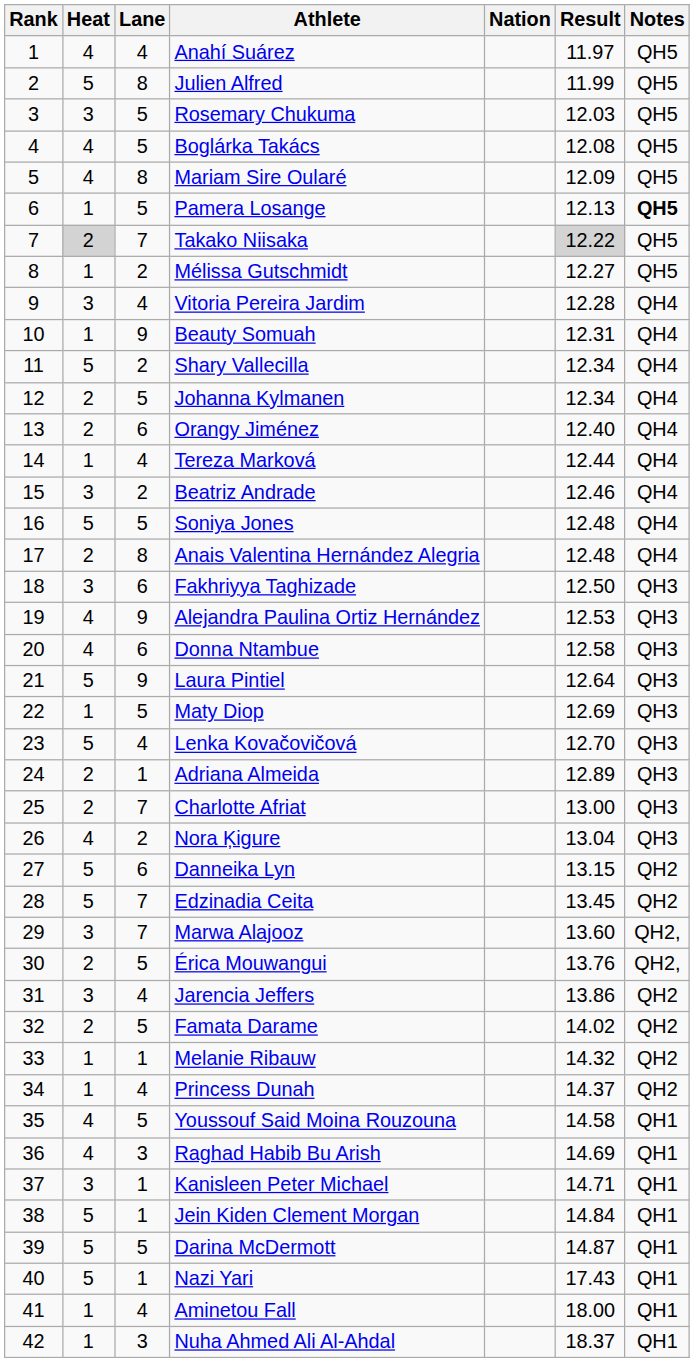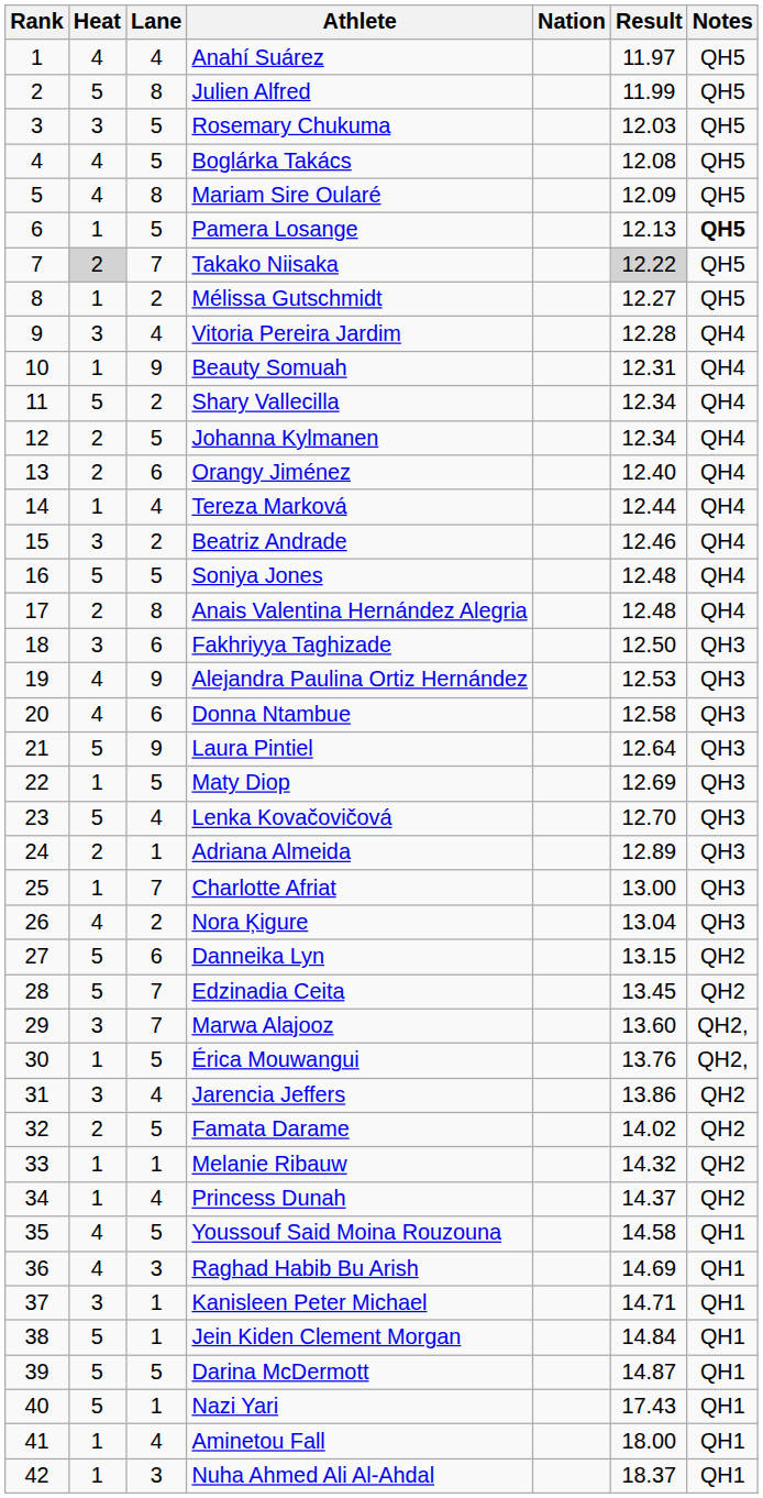 <table class="wikitable sortable" style="text-align:center">
 <tr>
 <th>Rank</th>
 <th>Heat</th>
 <th>Lane</th>
 <th>Athlete</th>
 <th>Nation</th>
 <th>Result</th>
 <th>Notes</th>
 </tr>
 <tr>
 <td>1</td>
 <td>4</td>
 <td>4</td>
 <td align=left><a href='#'>Anahí Suárez</a></td>
 <td align=left></td>
 <td>11.97</td>
 <td>QH5</td>
 </tr>
 <tr>
 <td>2</td>
 <td>5</td>
 <td>8</td>
 <td align=left><a href='#'>Julien Alfred</a></td>
 <td align=left></td>
 <td>11.99</td>
 <td>QH5</td>
 </tr>
 <tr>
 <td>3</td>
 <td>3</td>
 <td>5</td>
 <td align=left><a href='#'>Rosemary Chukuma</a></td>
 <td align=left></td>
 <td>12.03</td>
 <td>QH5</td>
 </tr>
 <tr>
 <td>4</td>
 <td>4</td>
 <td>5</td>
 <td align=left><a href='#'>Boglárka Takács</a></td>
 <td align=left></td>
 <td>12.08</td>
 <td>QH5</td>
 </tr>
 <tr>
 <td>5</td>
 <td>4</td>
 <td>8</td>
 <td align=left><a href='#'>Mariam Sire Oularé</a></td>
 <td align=left></td>
 <td>12.09</td>
 <td>QH5</td>
 </tr>
 <tr>
 <td>6</td>
 <td>1</td>
 <td>5</td>
 <td align=left><a href='#'>Pamera Losange</a></td>
 <td align=left></td>
 <td>12.13</td>
 <td><strong>QH5</strong></td>
 </tr>
 <tr>
 <td>7</td>
 <td style="background: lightgrey;">2</td>
 <td>7</td>
 <td align=left><a href='#'>Takako Niisaka</a></td>
 <td align=left></td>
 <td style="background: lightgrey;">12.22</td>
 <td>QH5</td>
 </tr>
 <tr>
 <td>8</td>
 <td>1</td>
 <td>2</td>
 <td align=left><a href='#'>Mélissa Gutschmidt</a></td>
 <td align=left></td>
 <td>12.27</td>
 <td>QH5</td>
 </tr>
 <tr>
 <td>9</td>
 <td>3</td>
 <td>4</td>
 <td align=left><a href='#'>Vitoria Pereira Jardim</a></td>
 <td align=left></td>
 <td>12.28</td>
 <td>QH4</td>
 </tr>
 <tr>
 <td>10</td>
 <td>1</td>
 <td>9</td>
 <td align=left><a href='#'>Beauty Somuah</a></td>
 <td align=left></td>
 <td>12.31</td>
 <td>QH4</td>
 </tr>
 <tr>
 <td>11</td>
 <td>5</td>
 <td>2</td>
 <td align=left><a href='#'>Shary Vallecilla</a></td>
 <td align=left></td>
 <td>12.34</td>
 <td>QH4</td>
 </tr>
 <tr>
 <td>12</td>
 <td>2</td>
 <td>5</td>
 <td align=left><a href='#'>Johanna Kylmanen</a></td>
 <td align=left></td>
 <td>12.34</td>
 <td>QH4</td>
 </tr>
 <tr>
 <td>13</td>
 <td>2</td>
 <td>6</td>
 <td align=left><a href='#'>Orangy Jiménez</a></td>
 <td align=left></td>
 <td>12.40</td>
 <td>QH4</td>
 </tr>
 <tr>
 <td>14</td>
 <td>1</td>
 <td>4</td>
 <td align=left><a href='#'>Tereza Marková</a></td>
 <td align=left></td>
 <td>12.44</td>
 <td>QH4</td>
 </tr>
 <tr>
 <td>15</td>
 <td>3</td>
 <td>2</td>
 <td align=left><a href='#'>Beatriz Andrade</a></td>
 <td align=left></td>
 <td>12.46</td>
 <td>QH4</td>
 </tr>
 <tr>
 <td>16</td>
 <td>5</td>
 <td>5</td>
 <td align=left><a href='#'>Soniya Jones</a></td>
 <td align=left></td>
 <td>12.48</td>
 <td>QH4</td>
 </tr>
 <tr>
 <td>17</td>
 <td>2</td>
 <td>8</td>
 <td align=left><a href='#'>Anais Valentina Hernández Alegria</a></td>
 <td align=left></td>
 <td>12.48</td>
 <td>QH4</td>
 </tr>
 <tr>
 <td>18</td>
 <td>3</td>
 <td>6</td>
 <td align=left><a href='#'>Fakhriyya Taghizade</a></td>
 <td align=left></td>
 <td>12.50</td>
 <td>QH3</td>
 </tr>
 <tr>
 <td>19</td>
 <td>4</td>
 <td>9</td>
 <td align=left><a href='#'>Alejandra Paulina Ortiz Hernández</a></td>
 <td align=left></td>
 <td>12.53</td>
 <td>QH3</td>
 </tr>
 <tr>
 <td>20</td>
 <td>4</td>
 <td>6</td>
 <td align=left><a href='#'>Donna Ntambue</a></td>
 <td align=left></td>
 <td>12.58</td>
 <td>QH3</td>
 </tr>
 <tr>
 <td>21</td>
 <td>5</td>
 <td>9</td>
 <td align=left><a href='#'>Laura Pintiel</a></td>
 <td align=left></td>
 <td>12.64</td>
 <td>QH3</td>
 </tr>
 <tr>
 <td>22</td>
 <td>1</td>
 <td>5</td>
 <td align=left><a href='#'>Maty Diop</a></td>
 <td align=left></td>
 <td>12.69</td>
 <td>QH3</td>
 </tr>
 <tr>
 <td>23</td>
 <td>5</td>
 <td>4</td>
 <td align=left><a href='#'>Lenka Kovačovičová</a></td>
 <td align=left></td>
 <td>12.70</td>
 <td>QH3</td>
 </tr>
 <tr>
 <td>24</td>
 <td>2</td>
 <td>1</td>
 <td align=left><a href='#'>Adriana Almeida</a></td>
 <td align=left></td>
 <td>12.89</td>
 <td>QH3</td>
 </tr>
 <tr>
 <td>25</td>
-<td>2</td>
+<td>1</td>
 <td>7</td>
 <td align=left><a href='#'>Charlotte Afriat</a></td>
 <td align=left></td>
 <td>13.00</td>
 <td>QH3</td>
 </tr>
 <tr>
 <td>26</td>
 <td>4</td>
 <td>2</td>
 <td align=left><a href='#'>Nora Ķigure</a></td>
 <td align=left></td>
 <td>13.04</td>
 <td>QH3</td>
 </tr>
 <tr>
 <td>27</td>
 <td>5</td>
 <td>6</td>
 <td align=left><a href='#'>Danneika Lyn</a></td>
 <td align=left></td>
 <td>13.15</td>
 <td>QH2</td>
 </tr>
 <tr>
 <td>28</td>
 <td>5</td>
 <td>7</td>
 <td align=left><a href='#'>Edzinadia Ceita</a></td>
 <td align=left></td>
 <td>13.45</td>
 <td>QH2</td>
 </tr>
 <tr>
 <td>29</td>
 <td>3</td>
 <td>7</td>
 <td align=left><a href='#'>Marwa Alajooz</a></td>
 <td align=left></td>
 <td>13.60</td>
 <td>QH2, </td>
 </tr>
 <tr>
 <td>30</td>
-<td>2</td>
+<td>1</td>
 <td>5</td>
 <td align=left><a href='#'>Érica Mouwangui</a></td>
 <td align=left></td>
 <td>13.76</td>
 <td>QH2, </td>
 </tr>
 <tr>
 <td>31</td>
 <td>3</td>
 <td>4</td>
 <td align=left><a href='#'>Jarencia Jeffers</a></td>
 <td align=left></td>
 <td>13.86</td>
 <td>QH2</td>
 </tr>
 <tr>
 <td>32</td>
 <td>2</td>
 <td>5</td>
 <td align=left><a href='#'>Famata Darame</a></td>
 <td align=left></td>
 <td>14.02</td>
 <td>QH2</td>
 </tr>
 <tr>
 <td>33</td>
 <td>1</td>
 <td>1</td>
 <td align=left><a href='#'>Melanie Ribauw</a></td>
 <td align=left></td>
 <td>14.32</td>
 <td>QH2</td>
 </tr>
 <tr>
 <td>34</td>
 <td>1</td>
 <td>4</td>
 <td align=left><a href='#'>Princess Dunah</a></td>
 <td align=left></td>
 <td>14.37</td>
 <td>QH2</td>
 </tr>
 <tr>
 <td>35</td>
 <td>4</td>
 <td>5</td>
 <td align=left><a href='#'>Youssouf Said Moina Rouzouna</a></td>
 <td align=left></td>
 <td>14.58</td>
 <td>QH1</td>
 </tr>
 <tr>
 <td>36</td>
 <td>4</td>
 <td>3</td>
 <td align=left><a href='#'>Raghad Habib Bu Arish</a></td>
 <td align=left></td>
 <td>14.69</td>
 <td>QH1</td>
 </tr>
 <tr>
 <td>37</td>
 <td>3</td>
 <td>1</td>
 <td align=left><a href='#'>Kanisleen Peter Michael</a></td>
 <td align=left></td>
 <td>14.71</td>
 <td>QH1</td>
 </tr>
 <tr>
 <td>38</td>
 <td>5</td>
 <td>1</td>
 <td align=left><a href='#'>Jein Kiden Clement Morgan</a></td>
 <td align=left></td>
 <td>14.84</td>
 <td>QH1</td>
 </tr>
 <tr>
 <td>39</td>
 <td>5</td>
 <td>5</td>
 <td align=left><a href='#'>Darina McDermott</a></td>
 <td align=left></td>
 <td>14.87</td>
 <td>QH1</td>
 </tr>
 <tr>
 <td>40</td>
 <td>5</td>
 <td>1</td>
 <td align=left><a href='#'>Nazi Yari</a></td>
 <td align=left></td>
 <td>17.43</td>
 <td>QH1</td>
 </tr>
 <tr>
 <td>41</td>
 <td>1</td>
 <td>4</td>
 <td align=left><a href='#'>Aminetou Fall</a></td>
 <td align=left></td>
 <td>18.00</td>
 <td>QH1</td>
 </tr>
 <tr>
 <td>42</td>
 <td>1</td>
 <td>3</td>
 <td align=left><a href='#'>Nuha Ahmed Ali Al-Ahdal</a></td>
 <td align=left></td>
 <td>18.37</td>
 <td>QH1</td>
 </tr>
 </table>
